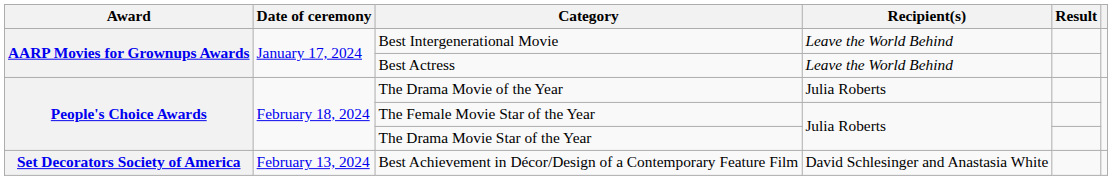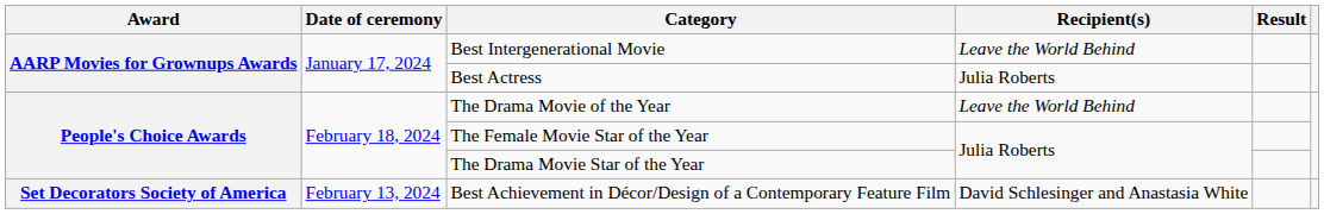 <table class="wikitable sortable plainrowheaders">
 <tr>
 <th scope="col">Award</th>
 <th scope="col">Date of ceremony</th>
 <th scope="col">Category</th>
 <th scope="col">Recipient(s)</th>
 <th>Result</th>
 <th class="unsortable" scope="col"></th>
 </tr>
 <tr>
 <th rowspan="2" scope="row"><a href='#'>AARP Movies for Grownups Awards</a></th>
 <td rowspan="2"><a href='#'>	January 17, 2024</a></td>
 <td>Best Intergenerational Movie</td>
 <td><em>Leave the World Behind</em></td>
 <td></td>
 <td rowspan="2" align="center"></td>
 </tr>
 <tr>
 <td>Best Actress</td>
-<td><em>Leave the World Behind</em></td>
+<td>Julia Roberts</td>
 <td></td>
 </tr>
 <tr>
 <th rowspan="3" scope="row"><a href='#'>People's Choice Awards</a></th>
 <td rowspan="3"><a href='#'>February 18, 2024</a></td>
 <td>The Drama Movie of the Year</td>
-<td>Julia Roberts</td>
+<td><em>Leave the World Behind</em></td>
 <td></td>
 <td rowspan="3" align="center"></td>
 </tr>
 <tr>
 <td>The Female Movie Star of the Year</td>
 <td rowspan="2">Julia Roberts</td>
 <td></td>
 </tr>
 <tr>
 <td>The Drama Movie Star of the Year</td>
 <td></td>
 </tr>
 <tr>
 <th scope="row"><a href='#'>Set Decorators Society of America</a></th>
 <td><a href='#'>February 13, 2024</a></td>
 <td>Best Achievement in Décor/Design of a Contemporary Feature Film</td>
 <td>David Schlesinger and Anastasia White</td>
 <td></td>
 <td align="center"></td>
 </tr>
 </table>
